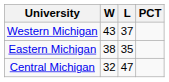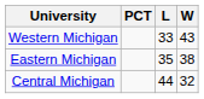 <table class="wikitable" style="text-align:center">
 <tr>
 <th>University</th>
+<th>PCT</th>
+<th>L</th>
 <th>W</th>
-<th>L</th>
-<th>PCT</th>
 </tr>
 <tr>
 <td><a href='#'>Western Michigan</a></td>
+<td></td>
+<td>33</td>
 <td>43</td>
-<td>37</td>
-<td></td>
 </tr>
 <tr>
 <td><a href='#'>Eastern Michigan</a></td>
+<td></td>
+<td>35</td>
 <td>38</td>
-<td>35</td>
-<td></td>
 </tr>
 <tr>
 <td><a href='#'>Central Michigan</a></td>
+<td></td>
+<td>44</td>
 <td>32</td>
-<td>47</td>
-<td></td>
 </tr>
 </table>
